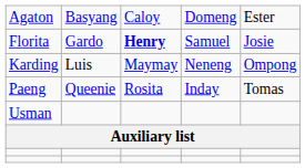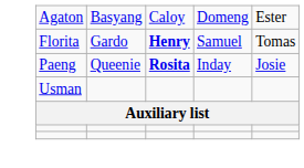 <table class="wikitable" style="float:right;">
 <tr>
 <td><a href='#'>Agaton</a></td>
 <td><a href='#'>Basyang</a></td>
 <td><a href='#'>Caloy</a></td>
 <td><a href='#'>Domeng</a></td>
 <td>Ester</td>
 </tr>
 <tr>
 <td><a href='#'>Florita</a></td>
 <td><a href='#'>Gardo</a></td>
 <td><strong><a href='#'>Henry</a></strong></td>
 <td><a href='#'>Samuel</a></td>
-<td><a href='#'>Josie</a></td>
-</tr>
-<tr>
-<td><a href='#'>Karding</a></td>
-<td>Luis</td>
-<td><a href='#'>Maymay</a></td>
-<td><a href='#'>Neneng</a></td>
-<td><a href='#'>Ompong</a></td>
+<td>Tomas</td>
 </tr>
 <tr>
 <td><a href='#'>Paeng</a></td>
 <td><a href='#'>Queenie</a></td>
-<td><a href='#'>Rosita</a></td>
+<td><strong><a href='#'>Rosita</a></strong></td>
 <td><a href='#'>Inday</a></td>
-<td>Tomas</td>
+<td><a href='#'>Josie</a></td>
 </tr>
 <tr>
 <td><a href='#'>Usman</a></td>
 <td></td>
 <td></td>
 <td></td>
 <td></td>
 </tr>
 <tr>
 <th colspan=5>Auxiliary list</th>
 </tr>
 <tr>
 <td></td>
 <td></td>
 <td></td>
 <td></td>
 <td></td>
 </tr>
 <tr>
 <td></td>
 <td></td>
 <td></td>
 <td></td>
 <td></td>
 </tr>
 </table>
